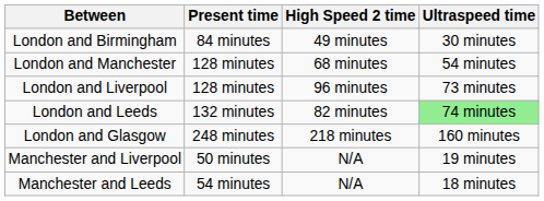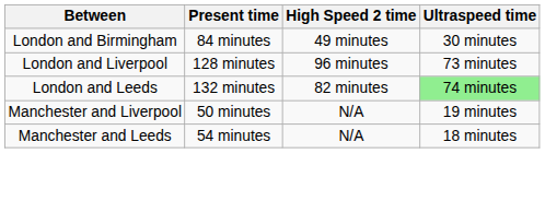 <table class="wikitable" style="text-align:center;">
 <tr>
 <th>Between</th>
 <th>Present time</th>
 <th>High Speed 2 time</th>
 <th>Ultraspeed time</th>
 </tr>
 <tr>
 <td>London and Birmingham</td>
 <td>84 minutes</td>
 <td>49 minutes</td>
 <td>30 minutes</td>
 </tr>
 <tr>
-<td>London and Manchester</td>
-<td>128 minutes</td>
-<td>68 minutes</td>
-<td>54 minutes</td>
-</tr>
-<tr>
 <td>London and Liverpool</td>
 <td>128 minutes</td>
 <td>96 minutes</td>
 <td>73 minutes</td>
 </tr>
 <tr>
 <td>London and Leeds</td>
 <td>132 minutes</td>
 <td>82 minutes</td>
 <td style="background: lightgreen;">74 minutes</td>
-</tr>
-<tr>
-<td>London and Glasgow</td>
-<td>248 minutes</td>
-<td>218 minutes</td>
-<td>160 minutes</td>
 </tr>
 <tr>
 <td>Manchester and Liverpool</td>
 <td>50 minutes</td>
 <td>N/A</td>
 <td>19 minutes</td>
 </tr>
 <tr>
 <td>Manchester and Leeds</td>
 <td>54 minutes</td>
 <td>N/A</td>
 <td>18 minutes</td>
 </tr>
 </table>
